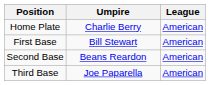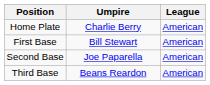 <table class="wikitable" style="font-size: 100%; text-align:center;">
 <tr>
 <th>Position</th>
 <th width="150">Umpire</th>
 <th>League</th>
 </tr>
 <tr>
 <td>Home Plate</td>
 <td><a href='#'>Charlie Berry</a></td>
 <td><a href='#'>American</a></td>
 </tr>
 <tr>
 <td>First Base</td>
 <td><a href='#'>Bill Stewart</a></td>
 <td><a href='#'>American</a></td>
 </tr>
 <tr>
 <td>Second Base</td>
-<td><a href='#'>Beans Reardon</a></td>
+<td><a href='#'>Joe Paparella</a></td>
 <td><a href='#'>American</a></td>
 </tr>
 <tr>
 <td>Third Base</td>
-<td><a href='#'>Joe Paparella</a></td>
+<td><a href='#'>Beans Reardon</a></td>
 <td><a href='#'>American</a></td>
 </tr>
 </table>
